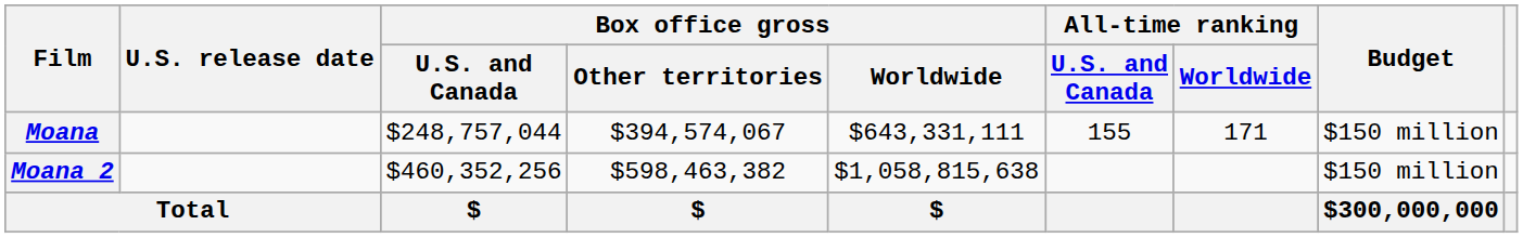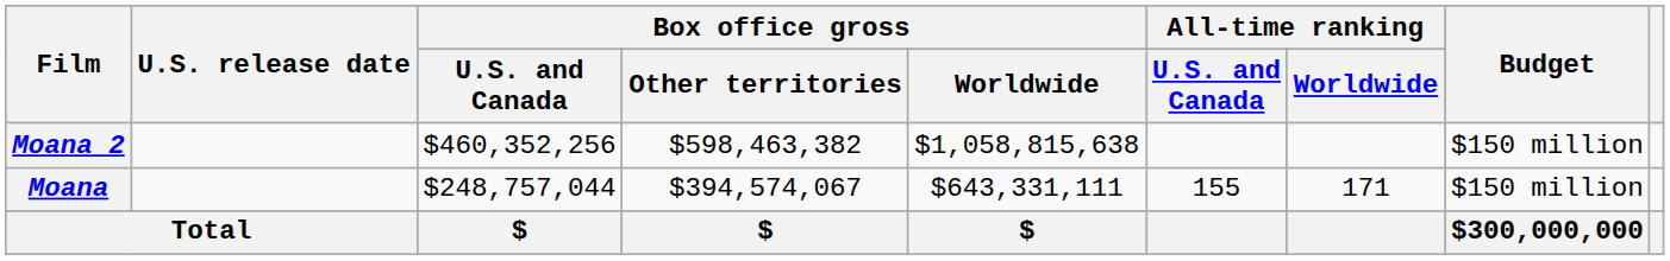 <table class="wikitable plainrowheaders sortable" style="text-align: center;">
 <tr>
 <th scope="col" rowspan="2">Film</th>
 <th scope="col" rowspan="2">U.S. release date</th>
 <th colspan="3">Box office gross</th>
 <th scope="col" colspan="2" text="wrap" class=unsortable>All-time ranking</th>
 <th scope="col" rowspan="2">Budget</th>
 <th scope="col" rowspan="2" class=unsortable></th>
 </tr>
 <tr>
 <th>U.S. and<br>Canada</th>
 <th>Other territories</th>
 <th>Worldwide</th>
 <th class=sortable><a href='#'>U.S. and<br> Canada</a></th>
 <th class=sortable><a href='#'>Worldwide</a></th>
 </tr>
 <tr>
+<th scope="row"><em><a href='#'>Moana 2</a></em></th>
+<td></td>
+<td>$460,352,256</td>
+<td>$598,463,382</td>
+<td>$1,058,815,638</td>
+<td></td>
+<td></td>
+<td>$150 million</td>
+<td></td>
+</tr>
+<tr>
 <th scope="row"><em><a href='#'>Moana</a></em></th>
 <td></td>
 <td>$248,757,044</td>
 <td>$394,574,067</td>
 <td>$643,331,111</td>
 <td>155</td>
 <td>171</td>
-<td>$150 million</td>
-<td></td>
-</tr>
-<tr>
-<th scope="row"><em><a href='#'>Moana 2</a></em></th>
-<td></td>
-<td>$460,352,256</td>
-<td>$598,463,382</td>
-<td>$1,058,815,638</td>
-<td></td>
-<td></td>
 <td>$150 million</td>
 <td></td>
 </tr>
 <tr>
 <th colspan = "2">Total</th>
 <th>$</th>
 <th>$</th>
 <th>$</th>
 <th></th>
 <th></th>
 <th>$300,000,000</th>
 <th></th>
 </tr>
 </table>
